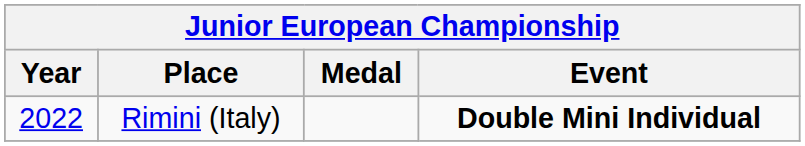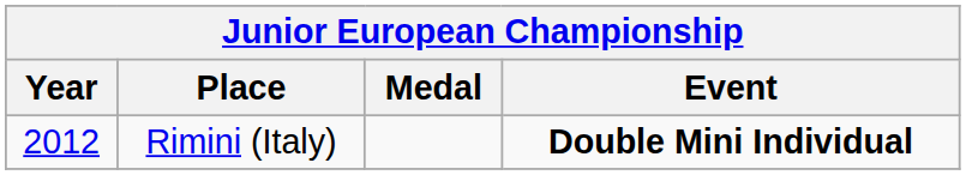 <table class="wikitable center col2izq" style="text-align:center;width:445px;">
 <tr>
 <th colspan="4"><a href='#'>Junior European Championship</a></th>
 </tr>
 <tr>
 <th>Year</th>
 <th>Place</th>
 <th>Medal</th>
 <th>Event</th>
 </tr>
 <tr>
-<td><a href='#'>2022</a></td>
+<td><a href='#'>2012</a></td>
 <td><a href='#'>Rimini</a> (Italy)</td>
 <td></td>
 <td><strong>Double Mini Individual</strong></td>
 </tr>
 </table>
